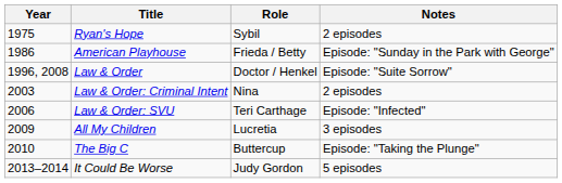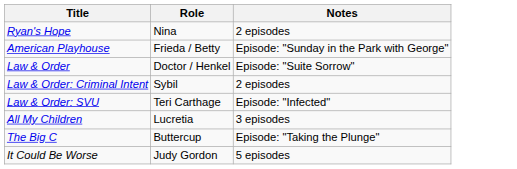 <table class="wikitable sortable">
 <tr>
-<th>Year</th>
 <th>Title</th>
 <th>Role</th>
 <th>Notes</th>
 </tr>
 <tr>
-<td>1975</td>
 <td><em><a href='#'>Ryan's Hope</a></em></td>
-<td>Sybil</td>
+<td>Nina</td>
 <td>2 episodes</td>
 </tr>
 <tr>
-<td>1986</td>
 <td><em><a href='#'>American Playhouse</a></em></td>
 <td>Frieda / Betty</td>
 <td>Episode: "Sunday in the Park with George"</td>
 </tr>
 <tr>
-<td>1996, 2008</td>
 <td><em><a href='#'>Law & Order</a></em></td>
 <td>Doctor / Henkel</td>
 <td>Episode: "Suite Sorrow"</td>
 </tr>
 <tr>
-<td>2003</td>
 <td><em><a href='#'>Law & Order: Criminal Intent</a></em></td>
-<td>Nina</td>
+<td>Sybil</td>
 <td>2 episodes</td>
 </tr>
 <tr>
-<td>2006</td>
 <td><em><a href='#'>Law & Order: SVU</a></em></td>
 <td>Teri Carthage</td>
 <td>Episode: "Infected"</td>
 </tr>
 <tr>
-<td>2009</td>
 <td><em><a href='#'>All My Children</a></em></td>
 <td>Lucretia</td>
 <td>3 episodes</td>
 </tr>
 <tr>
-<td>2010</td>
 <td><a href='#'><em>The Big C</em></a></td>
 <td>Buttercup</td>
 <td>Episode: "Taking the Plunge"</td>
 </tr>
 <tr>
-<td>2013–2014</td>
 <td><em>It Could Be Worse</em></td>
 <td>Judy Gordon</td>
 <td>5 episodes</td>
 </tr>
 </table>
